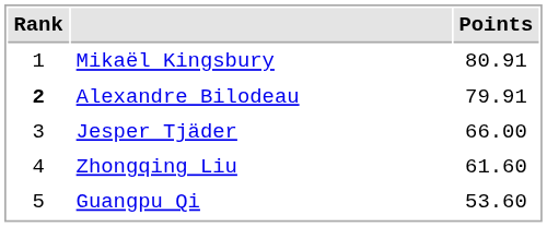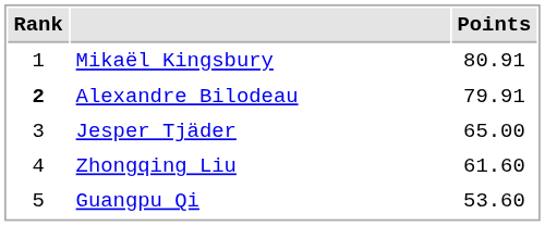 <table cellspacing="1" cellpadding="3" style="border:1px solid #AAAAAA;font-size:86%">
 <tr bgcolor="#E4E4E4">
 <th style="border-bottom:1px solid #AAAAAA" width=10>Rank</th>
 <th style="border-bottom:1px solid #AAAAAA" width=200></th>
 <th style="border-bottom:1px solid #AAAAAA" width=20>Points</th>
 </tr>
 <tr>
 <td style="text-align:center;">1</td>
 <td> <a href='#'>Mikaël Kingsbury</a></td>
 <td align=center>80.91</td>
 </tr>
 <tr>
 <td style="text-align:center;"><strong>2</strong></td>
 <td> <a href='#'>Alexandre Bilodeau</a></td>
 <td align=center>79.91</td>
 </tr>
 <tr>
 <td style="text-align:center;">3</td>
 <td> <a href='#'>Jesper Tjäder</a></td>
-<td align=center>66.00</td>
+<td align=center>65.00</td>
 </tr>
 <tr>
 <td style="text-align:center;">4</td>
 <td> <a href='#'>Zhongqing Liu</a></td>
 <td align=center>61.60</td>
 </tr>
 <tr>
 <td style="text-align:center;">5</td>
 <td> <a href='#'>Guangpu Qi</a></td>
 <td align=center>53.60</td>
 </tr>
 </table>
